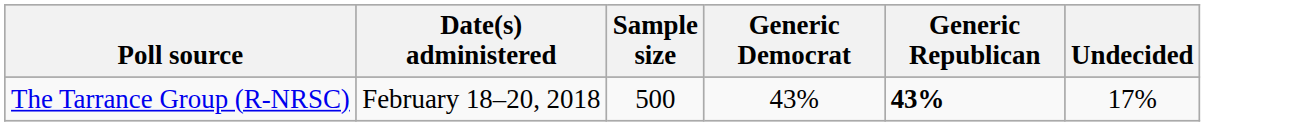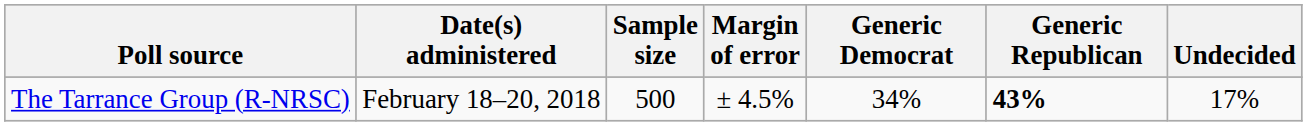 <table class="wikitable">
 <tr valign=bottom>
 <th>Poll source</th>
 <th>Date(s)<br>administered</th>
 <th>Sample<br>size</th>
+<th>Margin<br>of error</th>
 <th style="width:100px;">Generic<br>Democrat</th>
 <th style="width:100px;">Generic<br>Republican</th>
 <th>Undecided</th>
 </tr>
 <tr>
 <td><a href='#'>The Tarrance Group (R-NRSC)</a></td>
 <td align=center>February 18–20, 2018</td>
 <td align=center>500</td>
-<td align=center>43%</td>
+<td align=center>± 4.5%</td>
+<td align=center>34%</td>
 <td><strong>43%</strong></td>
 <td align=center>17%</td>
 </tr>
 </table>
